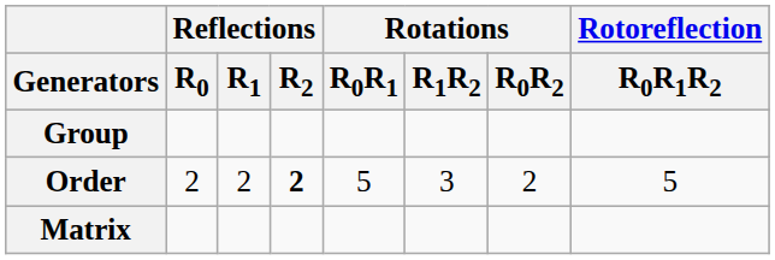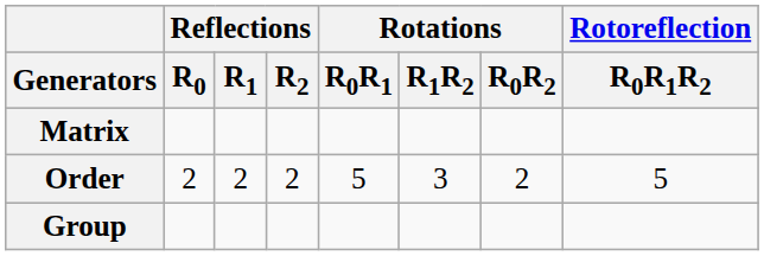 <table class=wikitable>
 <tr>
 <th></th>
 <th colspan=3>Reflections</th>
 <th colspan=3>Rotations</th>
 <th><a href='#'>Rotoreflection</a></th>
 </tr>
 <tr>
 <th>Generators</th>
 <th>R<sub>0</sub></th>
 <th>R<sub>1</sub></th>
 <th>R<sub>2</sub></th>
 <th>R<sub>0</sub>R<sub>1</sub></th>
 <th>R<sub>1</sub>R<sub>2</sub></th>
 <th>R<sub>0</sub>R<sub>2</sub></th>
 <th>R<sub>0</sub>R<sub>1</sub>R<sub>2</sub></th>
 </tr>
 <tr align=center>
+<th>Matrix</th>
+<td><br></td>
+<td><br></td>
+<td><br></td>
+<td><br></td>
+<td><br></td>
+<td><br></td>
+<td><br></td>
+</tr>
+<tr align=center>
+<th>Order</th>
+<td>2</td>
+<td>2</td>
+<td>2</td>
+<td>5</td>
+<td>3</td>
+<td>2</td>
+<td>5</td>
+</tr>
+<tr align=center>
 <th>Group</th>
 <td></td>
 <td></td>
 <td></td>
 <td></td>
 <td></td>
 <td></td>
 <td></td>
 </tr>
-<tr align=center>
-<th>Order</th>
-<td>2</td>
-<td>2</td>
-<td><strong>2</strong></td>
-<td>5</td>
-<td>3</td>
-<td>2</td>
-<td>5</td>
-</tr>
-<tr align=center>
-<th>Matrix</th>
-<td><br></td>
-<td><br></td>
-<td><br></td>
-<td><br></td>
-<td><br></td>
-<td><br></td>
-<td><br></td>
-</tr>
 </table>
